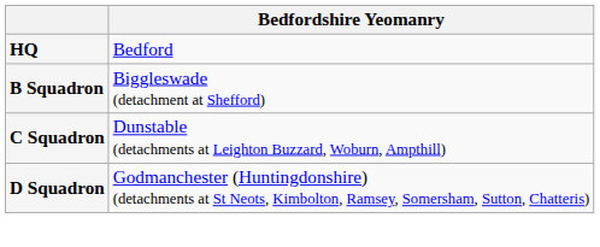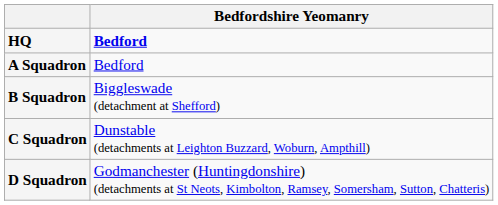 <table class="wikitable">
 <tr>
 <th bgcolor="WhiteSmoke"></th>
 <th bgcolor="WhiteSmoke">Bedfordshire Yeomanry</th>
 </tr>
 <tr>
 <td bgcolor="WhiteSmoke"><strong>HQ</strong></td>
+<td><strong><a href='#'>Bedford</a></strong></td>
+</tr>
+<tr>
+<td bgcolor="WhiteSmoke"><strong>A Squadron</strong></td>
 <td><a href='#'>Bedford</a></td>
 </tr>
 <tr>
 <td bgcolor="WhiteSmoke"><strong>B Squadron</strong></td>
 <td><a href='#'>Biggleswade</a> <br><small>(detachment at <a href='#'>Shefford</a>)</small></td>
 </tr>
 <tr>
 <td bgcolor="WhiteSmoke"><strong>C Squadron</strong></td>
 <td><a href='#'>Dunstable</a> <br><small>(detachments at <a href='#'>Leighton Buzzard</a>, <a href='#'>Woburn</a>, <a href='#'>Ampthill</a>)</small></td>
 </tr>
 <tr>
 <td bgcolor="WhiteSmoke"><strong>D Squadron</strong></td>
 <td><a href='#'>Godmanchester</a> (<a href='#'>Huntingdonshire</a>)<br><small>(detachments at <a href='#'>St Neots</a>, <a href='#'>Kimbolton</a>, <a href='#'>Ramsey</a>, <a href='#'>Somersham</a>, <a href='#'>Sutton</a>, <a href='#'>Chatteris</a>)</small></td>
 </tr>
 </table>
